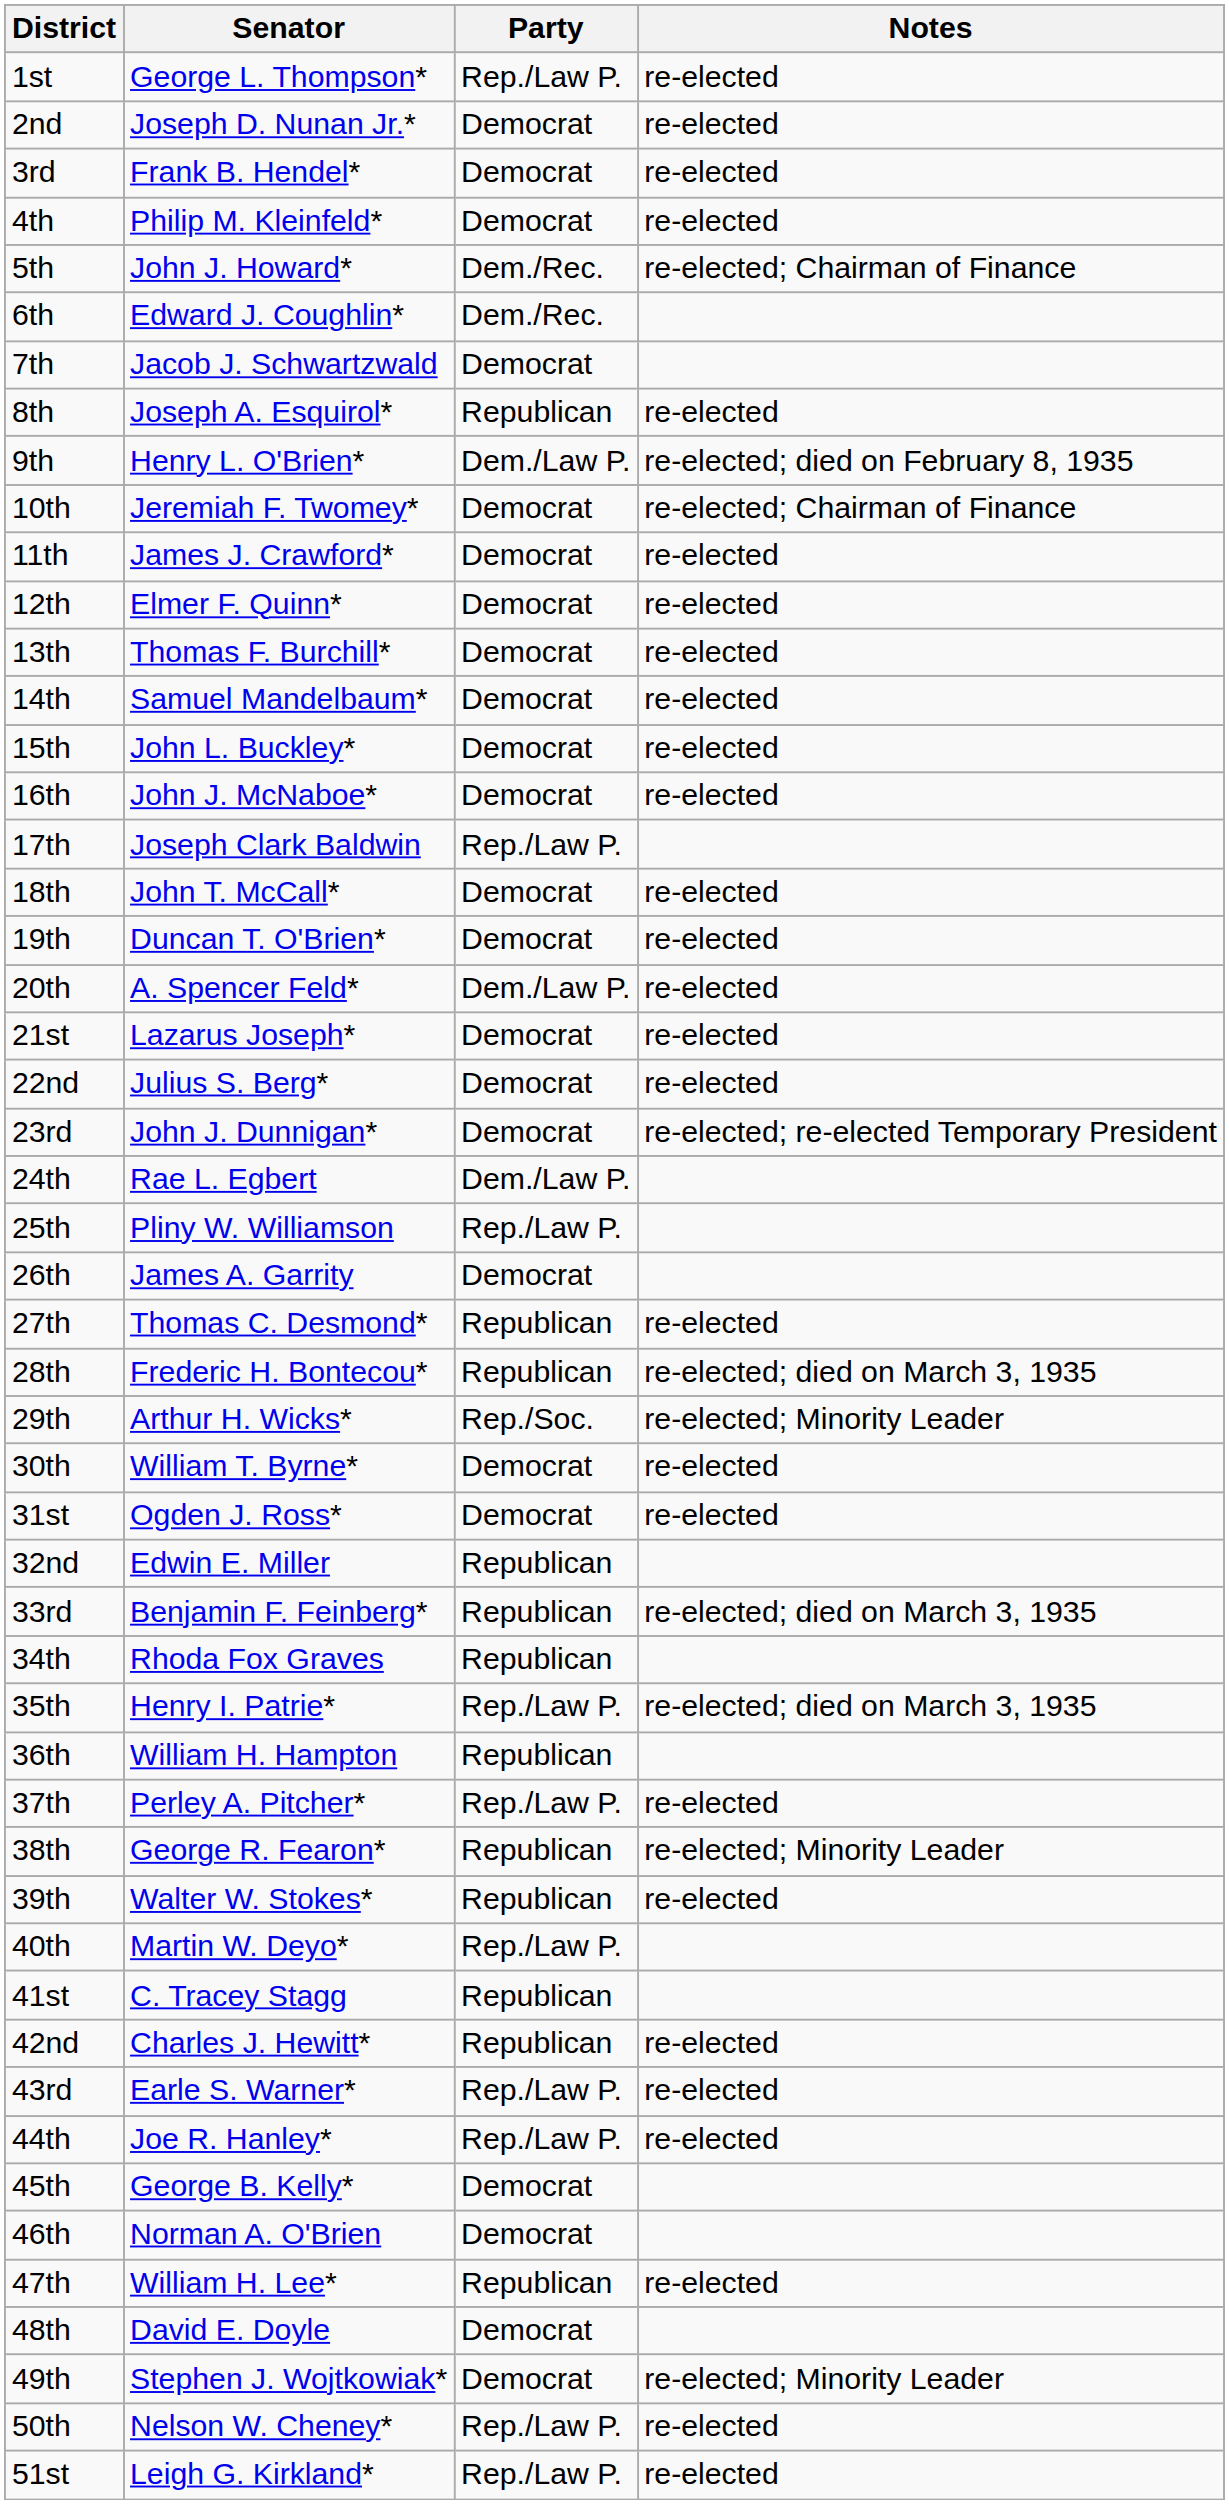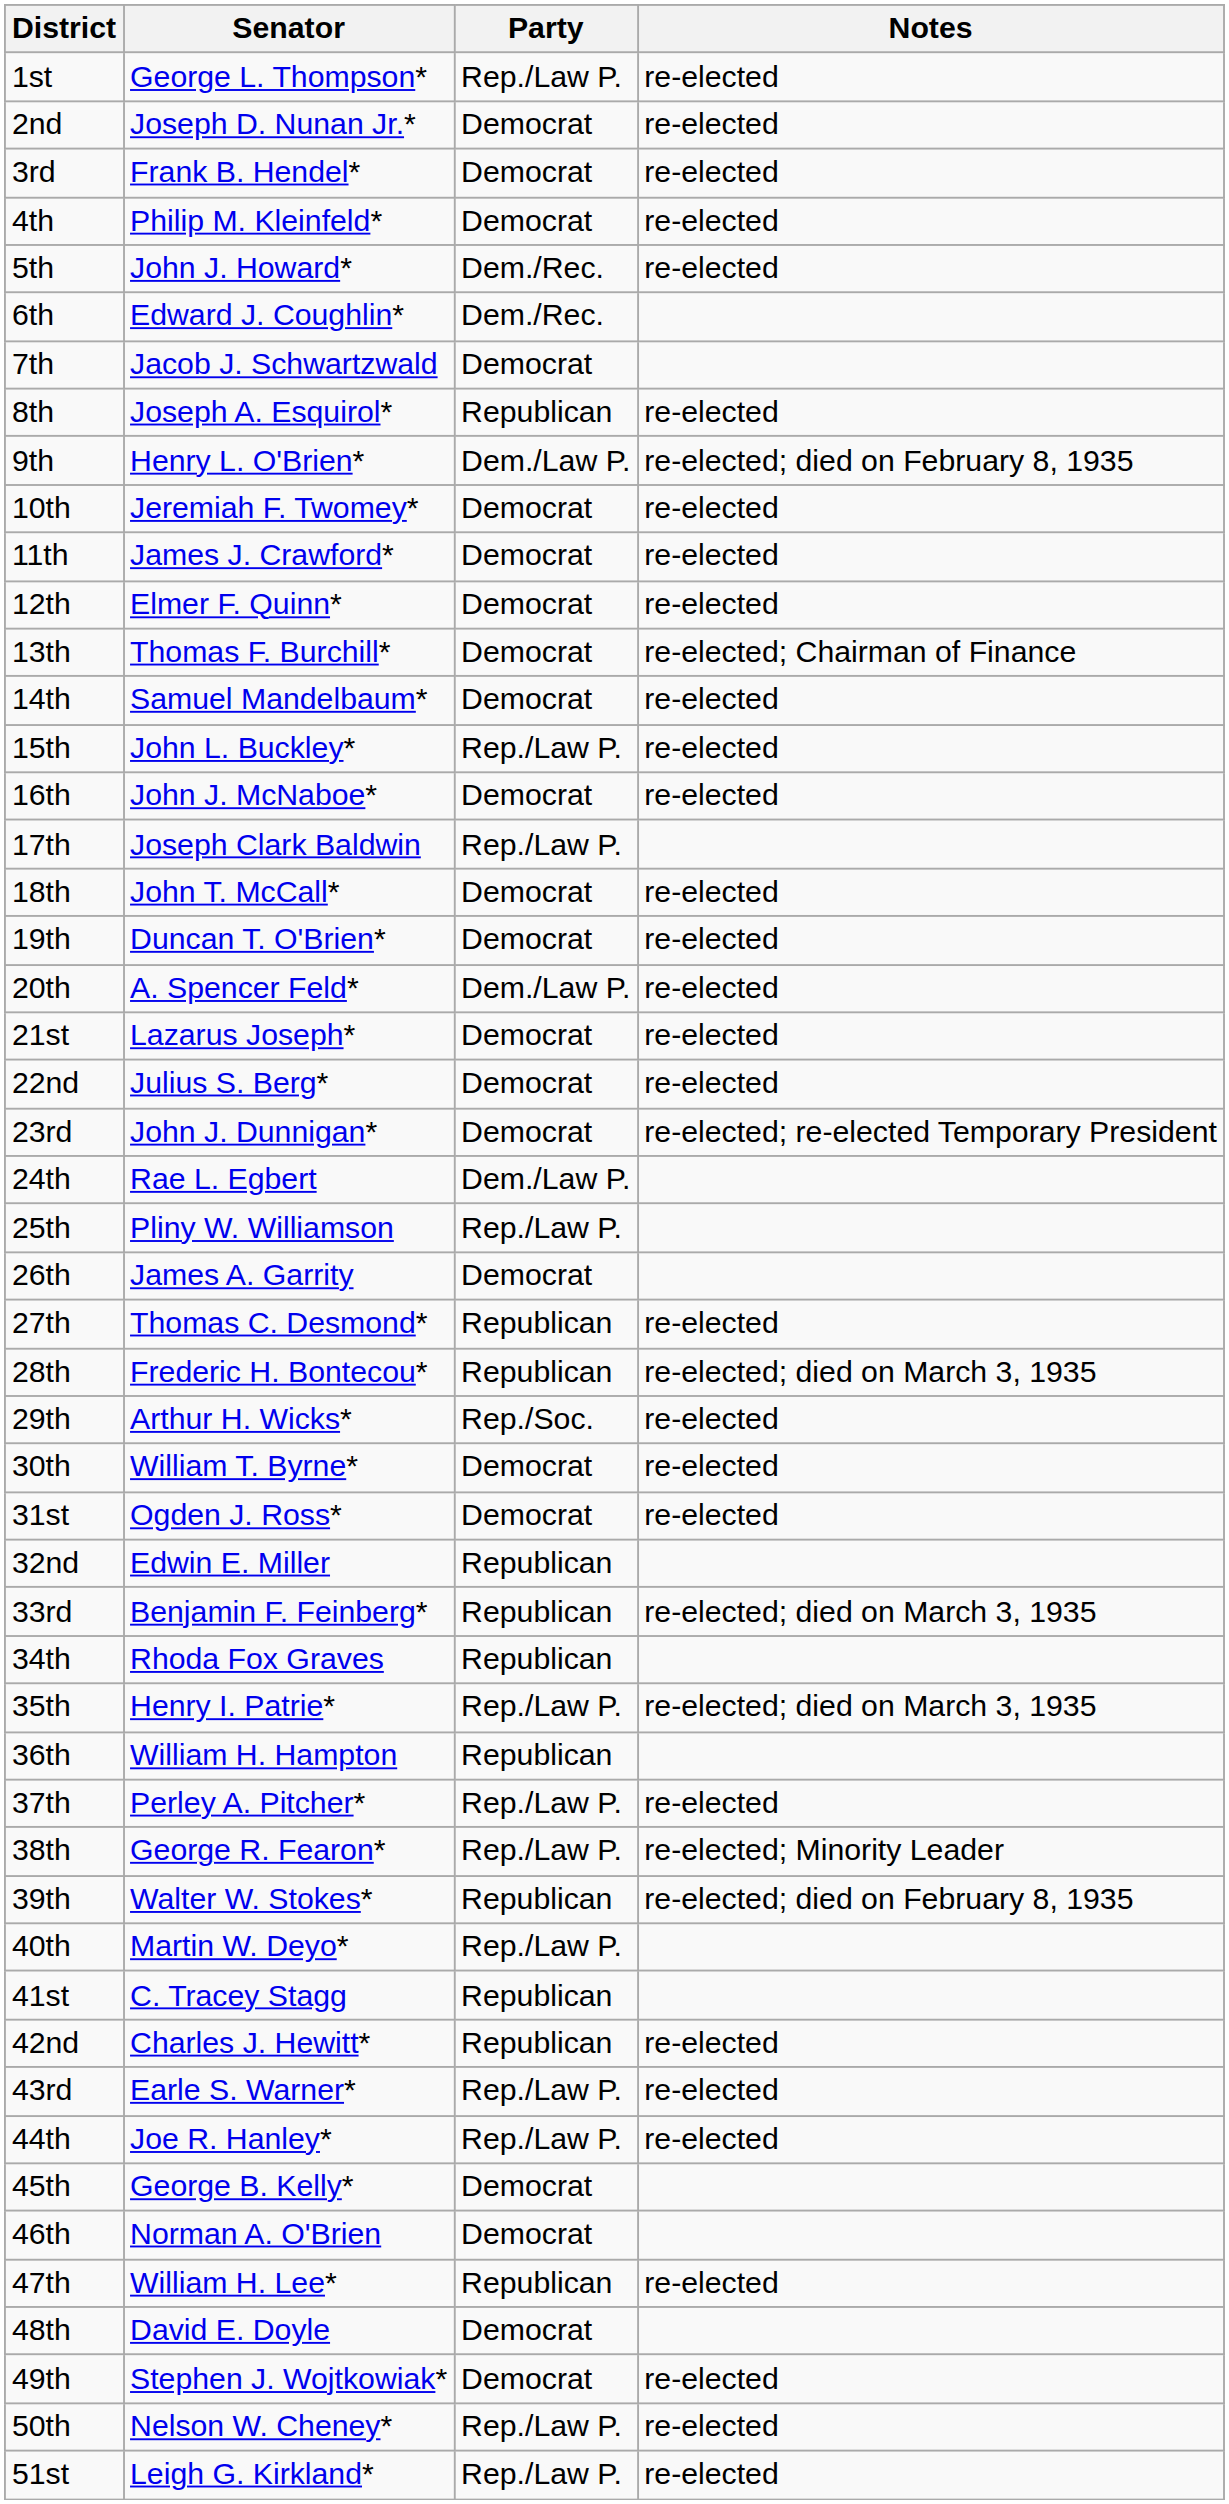 <table class=wikitable>
 <tr>
 <th>District</th>
 <th>Senator</th>
 <th>Party</th>
 <th>Notes</th>
 </tr>
 <tr>
 <td>1st</td>
 <td><a href='#'>George L. Thompson</a>*</td>
 <td>Rep./Law P.</td>
 <td>re-elected</td>
 </tr>
 <tr>
 <td>2nd</td>
 <td><a href='#'>Joseph D. Nunan Jr.</a>*</td>
 <td>Democrat</td>
 <td>re-elected</td>
 </tr>
 <tr>
 <td>3rd</td>
 <td><a href='#'>Frank B. Hendel</a>*</td>
 <td>Democrat</td>
 <td>re-elected</td>
 </tr>
 <tr>
 <td>4th</td>
 <td><a href='#'>Philip M. Kleinfeld</a>*</td>
 <td>Democrat</td>
 <td>re-elected</td>
 </tr>
 <tr>
 <td>5th</td>
 <td><a href='#'>John J. Howard</a>*</td>
 <td>Dem./Rec.</td>
-<td>re-elected; Chairman of Finance</td>
+<td>re-elected</td>
 </tr>
 <tr>
 <td>6th</td>
 <td><a href='#'>Edward J. Coughlin</a>*</td>
 <td>Dem./Rec.</td>
 <td></td>
 </tr>
 <tr>
 <td>7th</td>
 <td><a href='#'>Jacob J. Schwartzwald</a></td>
 <td>Democrat</td>
 <td></td>
 </tr>
 <tr>
 <td>8th</td>
 <td><a href='#'>Joseph A. Esquirol</a>*</td>
 <td>Republican</td>
 <td>re-elected</td>
 </tr>
 <tr>
 <td>9th</td>
 <td><a href='#'>Henry L. O'Brien</a>*</td>
 <td>Dem./Law P.</td>
 <td>re-elected; died on February 8, 1935</td>
 </tr>
 <tr>
 <td>10th</td>
 <td><a href='#'>Jeremiah F. Twomey</a>*</td>
 <td>Democrat</td>
-<td>re-elected; Chairman of Finance</td>
+<td>re-elected</td>
 </tr>
 <tr>
 <td>11th</td>
 <td><a href='#'>James J. Crawford</a>*</td>
 <td>Democrat</td>
 <td>re-elected</td>
 </tr>
 <tr>
 <td>12th</td>
 <td><a href='#'>Elmer F. Quinn</a>*</td>
 <td>Democrat</td>
 <td>re-elected</td>
 </tr>
 <tr>
 <td>13th</td>
 <td><a href='#'>Thomas F. Burchill</a>*</td>
 <td>Democrat</td>
-<td>re-elected</td>
+<td>re-elected; Chairman of Finance</td>
 </tr>
 <tr>
 <td>14th</td>
 <td><a href='#'>Samuel Mandelbaum</a>*</td>
 <td>Democrat</td>
 <td>re-elected</td>
 </tr>
 <tr>
 <td>15th</td>
 <td><a href='#'>John L. Buckley</a>*</td>
-<td>Democrat</td>
+<td>Rep./Law P.</td>
 <td>re-elected</td>
 </tr>
 <tr>
 <td>16th</td>
 <td><a href='#'>John J. McNaboe</a>*</td>
 <td>Democrat</td>
 <td>re-elected</td>
 </tr>
 <tr>
 <td>17th</td>
 <td><a href='#'>Joseph Clark Baldwin</a></td>
 <td>Rep./Law P.</td>
 <td></td>
 </tr>
 <tr>
 <td>18th</td>
 <td><a href='#'>John T. McCall</a>*</td>
 <td>Democrat</td>
 <td>re-elected</td>
 </tr>
 <tr>
 <td>19th</td>
 <td><a href='#'>Duncan T. O'Brien</a>*</td>
 <td>Democrat</td>
 <td>re-elected</td>
 </tr>
 <tr>
 <td>20th</td>
 <td><a href='#'>A. Spencer Feld</a>*</td>
 <td>Dem./Law P.</td>
 <td>re-elected</td>
 </tr>
 <tr>
 <td>21st</td>
 <td><a href='#'>Lazarus Joseph</a>*</td>
 <td>Democrat</td>
 <td>re-elected</td>
 </tr>
 <tr>
 <td>22nd</td>
 <td><a href='#'>Julius S. Berg</a>*</td>
 <td>Democrat</td>
 <td>re-elected</td>
 </tr>
 <tr>
 <td>23rd</td>
 <td><a href='#'>John J. Dunnigan</a>*</td>
 <td>Democrat</td>
 <td>re-elected; re-elected Temporary President</td>
 </tr>
 <tr>
 <td>24th</td>
 <td><a href='#'>Rae L. Egbert</a></td>
 <td>Dem./Law P.</td>
 <td></td>
 </tr>
 <tr>
 <td>25th</td>
 <td><a href='#'>Pliny W. Williamson</a></td>
 <td>Rep./Law P.</td>
 <td></td>
 </tr>
 <tr>
 <td>26th</td>
 <td><a href='#'>James A. Garrity</a></td>
 <td>Democrat</td>
 <td></td>
 </tr>
 <tr>
 <td>27th</td>
 <td><a href='#'>Thomas C. Desmond</a>*</td>
 <td>Republican</td>
 <td>re-elected</td>
 </tr>
 <tr>
 <td>28th</td>
 <td><a href='#'>Frederic H. Bontecou</a>*</td>
 <td>Republican</td>
 <td>re-elected; died on March 3, 1935</td>
 </tr>
 <tr>
 <td>29th</td>
 <td><a href='#'>Arthur H. Wicks</a>*</td>
 <td>Rep./Soc.</td>
-<td>re-elected; Minority Leader</td>
+<td>re-elected</td>
 </tr>
 <tr>
 <td>30th</td>
 <td><a href='#'>William T. Byrne</a>*</td>
 <td>Democrat</td>
 <td>re-elected</td>
 </tr>
 <tr>
 <td>31st</td>
 <td><a href='#'>Ogden J. Ross</a>*</td>
 <td>Democrat</td>
 <td>re-elected</td>
 </tr>
 <tr>
 <td>32nd</td>
 <td><a href='#'>Edwin E. Miller</a></td>
 <td>Republican</td>
 <td></td>
 </tr>
 <tr>
 <td>33rd</td>
 <td><a href='#'>Benjamin F. Feinberg</a>*</td>
 <td>Republican</td>
 <td>re-elected; died on March 3, 1935</td>
 </tr>
 <tr>
 <td>34th</td>
 <td><a href='#'>Rhoda Fox Graves</a></td>
 <td>Republican</td>
 <td></td>
 </tr>
 <tr>
 <td>35th</td>
 <td><a href='#'>Henry I. Patrie</a>*</td>
 <td>Rep./Law P.</td>
 <td>re-elected; died on March 3, 1935</td>
 </tr>
 <tr>
 <td>36th</td>
 <td><a href='#'>William H. Hampton</a></td>
 <td>Republican</td>
 <td></td>
 </tr>
 <tr>
 <td>37th</td>
 <td><a href='#'>Perley A. Pitcher</a>*</td>
 <td>Rep./Law P.</td>
 <td>re-elected</td>
 </tr>
 <tr>
 <td>38th</td>
 <td><a href='#'>George R. Fearon</a>*</td>
-<td>Republican</td>
+<td>Rep./Law P.</td>
 <td>re-elected; Minority Leader</td>
 </tr>
 <tr>
 <td>39th</td>
 <td><a href='#'>Walter W. Stokes</a>*</td>
 <td>Republican</td>
-<td>re-elected</td>
+<td>re-elected; died on February 8, 1935</td>
 </tr>
 <tr>
 <td>40th</td>
 <td><a href='#'>Martin W. Deyo</a>*</td>
 <td>Rep./Law P.</td>
 <td></td>
 </tr>
 <tr>
 <td>41st</td>
 <td><a href='#'>C. Tracey Stagg</a></td>
 <td>Republican</td>
 <td></td>
 </tr>
 <tr>
 <td>42nd</td>
 <td><a href='#'>Charles J. Hewitt</a>*</td>
 <td>Republican</td>
 <td>re-elected</td>
 </tr>
 <tr>
 <td>43rd</td>
 <td><a href='#'>Earle S. Warner</a>*</td>
 <td>Rep./Law P.</td>
 <td>re-elected</td>
 </tr>
 <tr>
 <td>44th</td>
 <td><a href='#'>Joe R. Hanley</a>*</td>
 <td>Rep./Law P.</td>
 <td>re-elected</td>
 </tr>
 <tr>
 <td>45th</td>
 <td><a href='#'>George B. Kelly</a>*</td>
 <td>Democrat</td>
 <td></td>
 </tr>
 <tr>
 <td>46th</td>
 <td><a href='#'>Norman A. O'Brien</a></td>
 <td>Democrat</td>
 <td></td>
 </tr>
 <tr>
 <td>47th</td>
 <td><a href='#'>William H. Lee</a>*</td>
 <td>Republican</td>
 <td>re-elected</td>
 </tr>
 <tr>
 <td>48th</td>
 <td><a href='#'>David E. Doyle</a></td>
 <td>Democrat</td>
 <td></td>
 </tr>
 <tr>
 <td>49th</td>
 <td><a href='#'>Stephen J. Wojtkowiak</a>*</td>
 <td>Democrat</td>
-<td>re-elected; Minority Leader</td>
+<td>re-elected</td>
 </tr>
 <tr>
 <td>50th</td>
 <td><a href='#'>Nelson W. Cheney</a>*</td>
 <td>Rep./Law P.</td>
 <td>re-elected</td>
 </tr>
 <tr>
 <td>51st</td>
 <td><a href='#'>Leigh G. Kirkland</a>*</td>
 <td>Rep./Law P.</td>
 <td>re-elected</td>
 </tr>
 <tr>
 </tr>
 </table>
